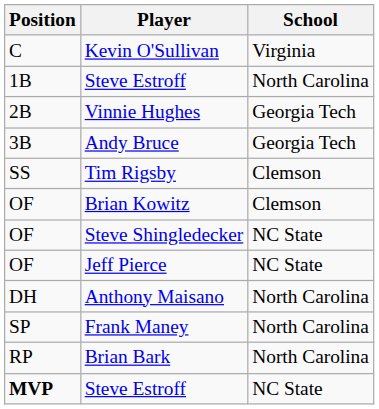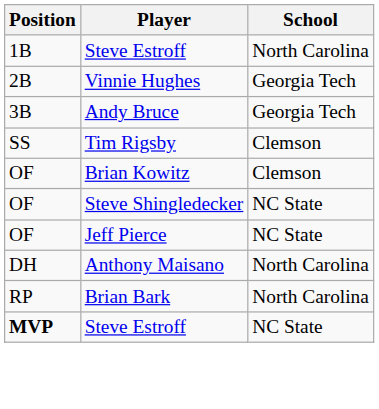 <table class="wikitable">
 <tr>
 <th>Position</th>
 <th>Player</th>
 <th>School</th>
-</tr>
-<tr>
-<td>C</td>
-<td><a href='#'>Kevin O'Sullivan</a></td>
-<td>Virginia</td>
 </tr>
 <tr>
 <td>1B</td>
 <td><a href='#'>Steve Estroff</a></td>
 <td>North Carolina</td>
 </tr>
 <tr>
 <td>2B</td>
 <td><a href='#'>Vinnie Hughes</a></td>
 <td>Georgia Tech</td>
 </tr>
 <tr>
 <td>3B</td>
 <td><a href='#'>Andy Bruce</a></td>
 <td>Georgia Tech</td>
 </tr>
 <tr>
 <td>SS</td>
 <td><a href='#'>Tim Rigsby</a></td>
 <td>Clemson</td>
 </tr>
 <tr>
 <td>OF</td>
 <td><a href='#'>Brian Kowitz</a></td>
 <td>Clemson</td>
 </tr>
 <tr>
 <td>OF</td>
 <td><a href='#'>Steve Shingledecker</a></td>
 <td>NC State</td>
 </tr>
 <tr>
 <td>OF</td>
 <td><a href='#'>Jeff Pierce</a></td>
 <td>NC State</td>
 </tr>
 <tr>
 <td>DH</td>
 <td><a href='#'>Anthony Maisano</a></td>
 <td>North Carolina</td>
 </tr>
 <tr>
-<td>SP</td>
-<td><a href='#'>Frank Maney</a></td>
-<td>North Carolina</td>
-</tr>
-<tr>
 <td>RP</td>
 <td><a href='#'>Brian Bark</a></td>
 <td>North Carolina</td>
 </tr>
 <tr>
 <td><strong>MVP</strong></td>
 <td><a href='#'>Steve Estroff</a></td>
 <td>NC State</td>
 </tr>
 </table>
